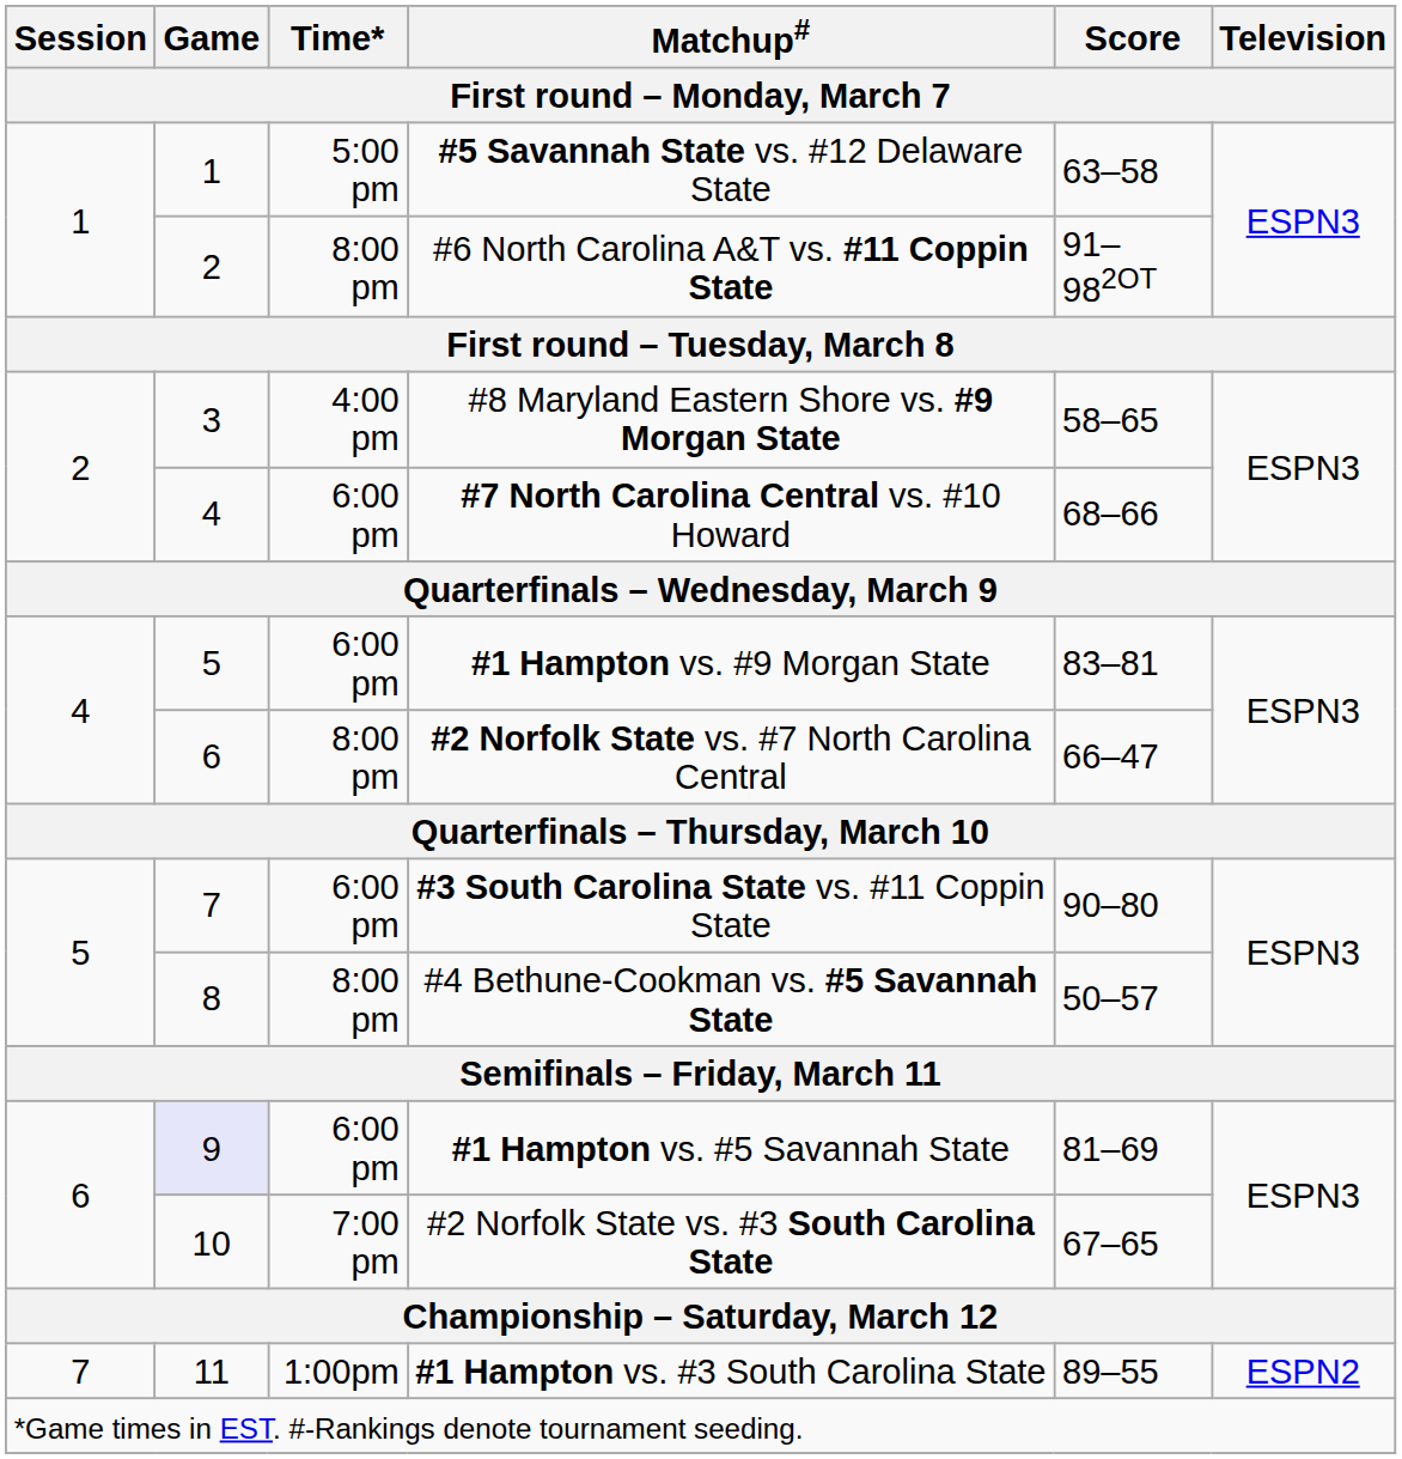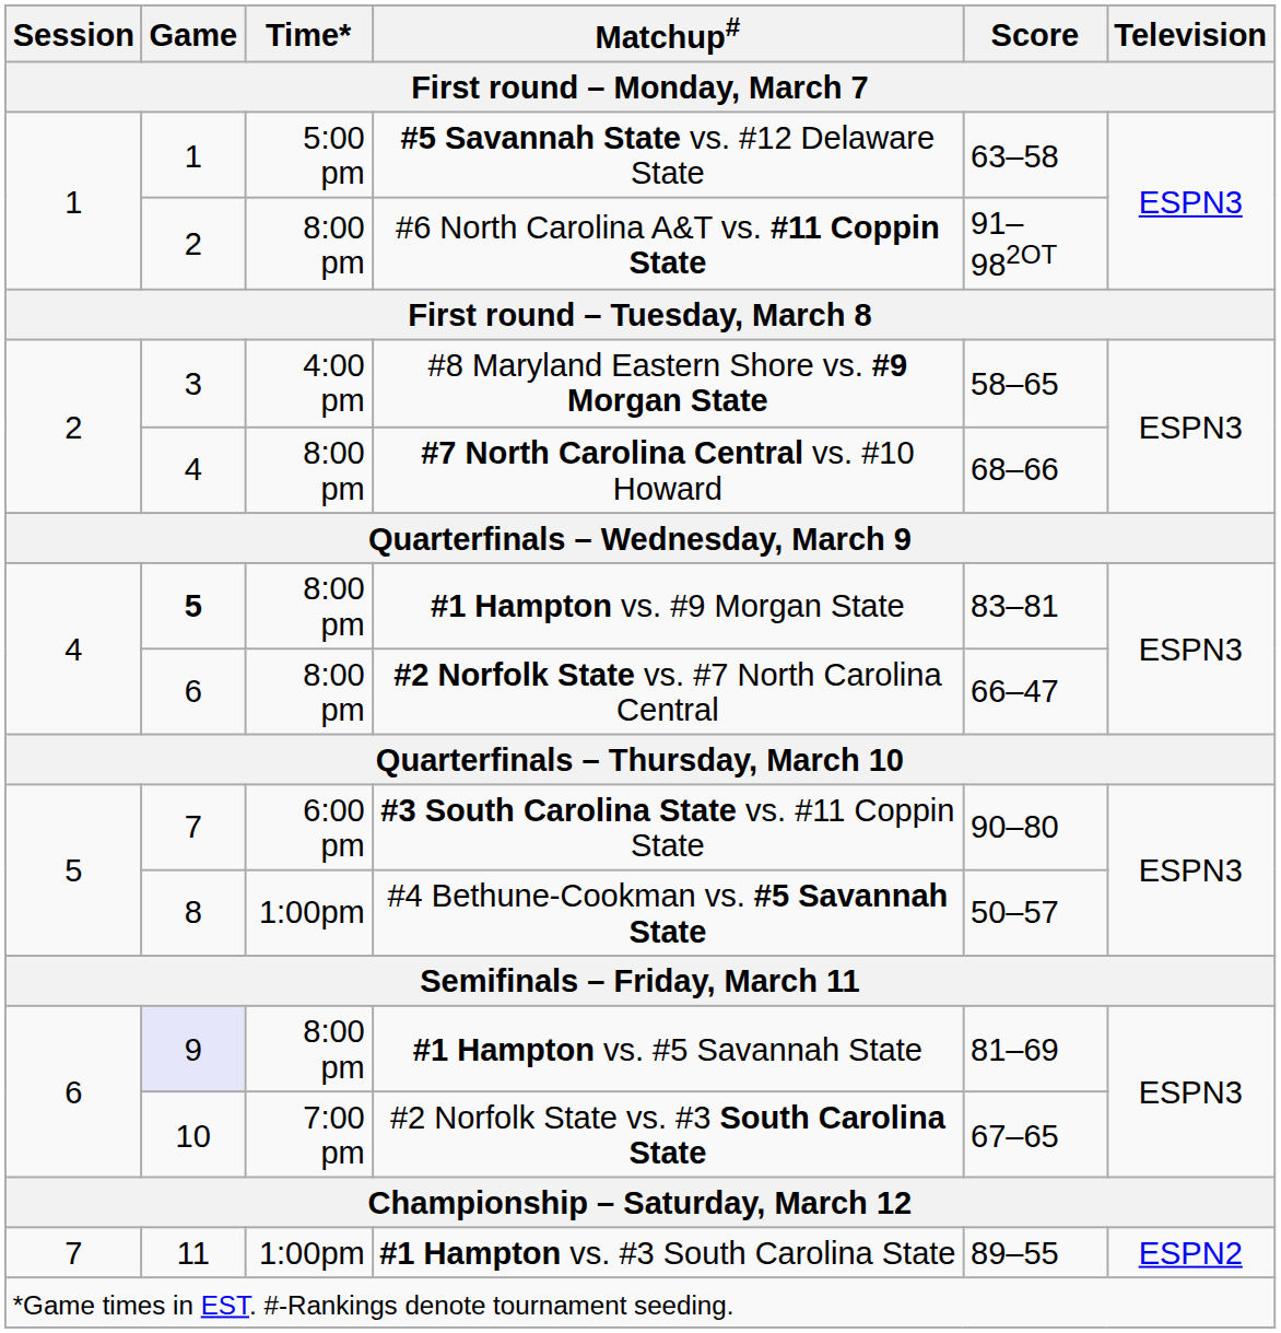 <table class="wikitable" style="font-size: 95%">
 <tr>
 <th>Session</th>
 <th>Game</th>
 <th>Time*</th>
 <th>Matchup<sup>#</sup></th>
 <th>Score</th>
 <th>Television</th>
 </tr>
 <tr>
 <th colspan=6>First round – Monday, March 7</th>
 </tr>
 <tr>
 <td rowspan=2 align=center>1</td>
 <td align=center>1</td>
 <td align=right>5:00 pm</td>
 <td align=center><strong>#5 Savannah State</strong> vs. #12 Delaware State</td>
 <td>63–58</td>
 <td rowspan=2 align=center><a href='#'>ESPN3</a></td>
 </tr>
 <tr>
 <td align=center>2</td>
 <td align=right>8:00 pm</td>
 <td align=center>#6 North Carolina A&T vs. <strong>#11 Coppin State</strong></td>
 <td>91–98<sup>2OT</sup></td>
 </tr>
 <tr>
 <th colspan=6>First round – Tuesday, March 8</th>
 </tr>
 <tr>
 <td rowspan=2 align=center>2</td>
 <td align=center>3</td>
 <td align=right>4:00 pm</td>
 <td align=center>#8 Maryland Eastern Shore vs. <strong>#9 Morgan State</strong></td>
 <td>58–65</td>
 <td rowspan=2 align=center>ESPN3</td>
 </tr>
 <tr>
 <td align=center>4</td>
-<td align=right>6:00 pm</td>
+<td align=right>8:00 pm</td>
 <td align=center><strong>#7 North Carolina Central</strong> vs. #10 Howard</td>
 <td>68–66</td>
 </tr>
 <tr>
 <th colspan=6>Quarterfinals – Wednesday, March 9</th>
 </tr>
 <tr>
 <td rowspan=2 align=center>4</td>
-<td align=center>5</td>
-<td align=right>6:00 pm</td>
+<td align=center><strong>5</strong></td>
+<td align=right>8:00 pm</td>
 <td align=center><strong>#1 Hampton</strong> vs. #9 Morgan State</td>
 <td>83–81</td>
 <td rowspan=2 align=center>ESPN3</td>
 </tr>
 <tr>
 <td align=center>6</td>
 <td align=right>8:00 pm</td>
 <td align=center><strong>#2 Norfolk State</strong> vs. #7 North Carolina Central</td>
 <td>66–47</td>
 </tr>
 <tr>
 <th colspan=6>Quarterfinals – Thursday, March 10</th>
 </tr>
 <tr>
 <td rowspan=2 align=center>5</td>
 <td align=center>7</td>
 <td align=right>6:00 pm</td>
 <td align=center><strong>#3 South Carolina State</strong> vs. #11 Coppin State</td>
 <td>90–80</td>
 <td rowspan=2 align=center>ESPN3</td>
 </tr>
 <tr>
 <td align=center>8</td>
-<td align=right>8:00 pm</td>
+<td align=right>1:00pm</td>
 <td align=center>#4 Bethune-Cookman vs. <strong>#5 Savannah State</strong></td>
 <td>50–57</td>
 </tr>
 <tr>
 <th colspan=6>Semifinals – Friday, March 11</th>
 </tr>
 <tr>
 <td rowspan=2 align=center>6</td>
 <td align=center style="background: lavender;">9</td>
-<td align=right>6:00 pm</td>
+<td align=right>8:00 pm</td>
 <td align=center><strong>#1 Hampton</strong> vs. #5 Savannah State</td>
 <td>81–69</td>
 <td rowspan=2 align=center>ESPN3</td>
 </tr>
 <tr>
 <td align=center>10</td>
 <td align=right>7:00 pm</td>
 <td align=center>#2 Norfolk State vs. #3 <strong>South Carolina State</strong></td>
 <td>67–65</td>
 </tr>
 <tr>
 <th colspan=6>Championship – Saturday, March 12</th>
 </tr>
 <tr>
 <td rowspan=1 align=center>7</td>
 <td align=center>11</td>
 <td align=right>1:00pm</td>
 <td align=center><strong>#1 Hampton</strong> vs. #3 South Carolina State</td>
 <td>89–55</td>
 <td rowspan=1 align=center><a href='#'>ESPN2</a></td>
 </tr>
 <tr>
 <td colspan=6><small>*Game times in <a href='#'>EST</a>. #-Rankings denote tournament seeding.</small></td>
 </tr>
 </table>
